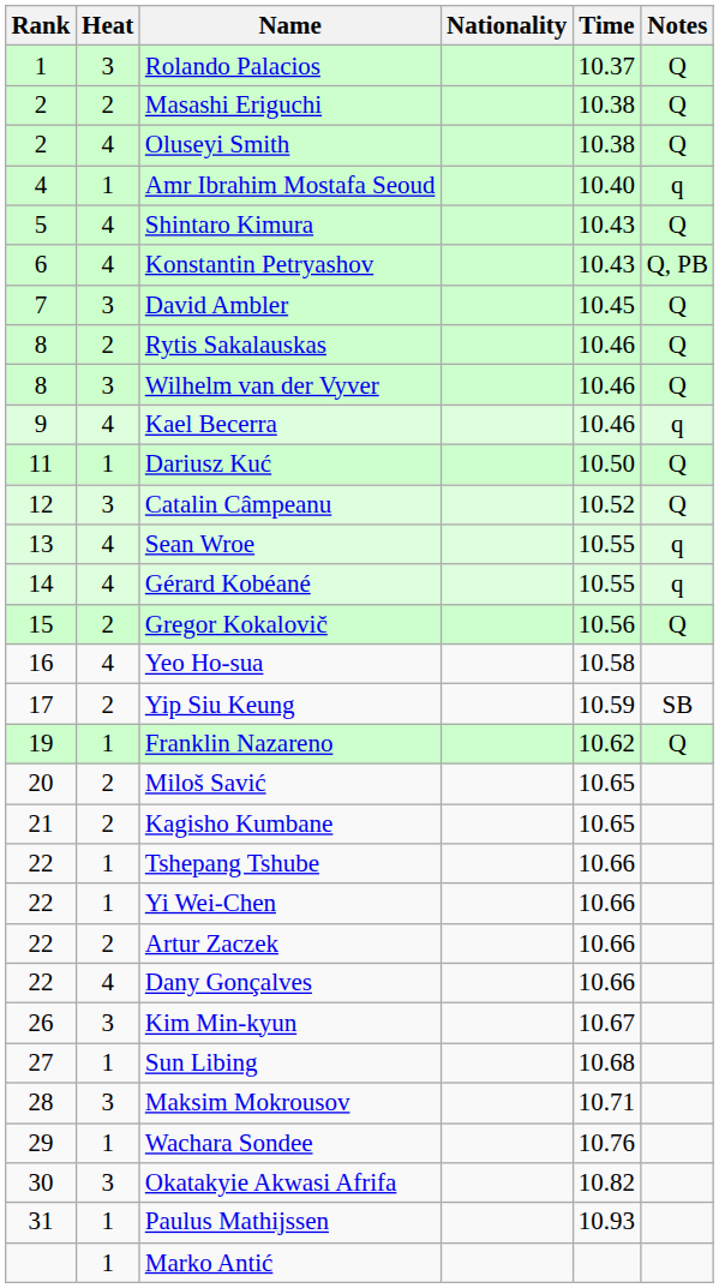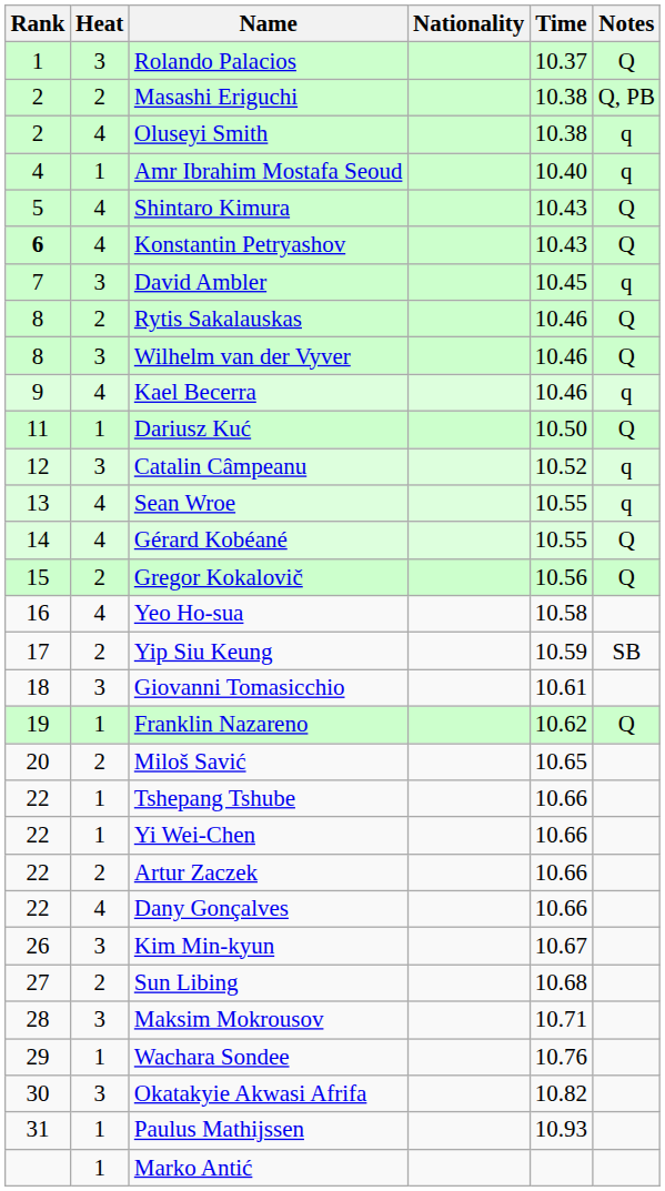 <table class="wikitable sortable" style="text-align:center">
 <tr>
 <th>Rank</th>
 <th>Heat</th>
 <th>Name</th>
 <th>Nationality</th>
 <th>Time</th>
 <th>Notes</th>
 </tr>
 <tr bgcolor=ccffcc>
 <td>1</td>
 <td>3</td>
 <td align=left><a href='#'>Rolando Palacios</a></td>
 <td align=left></td>
 <td>10.37</td>
 <td>Q</td>
 </tr>
 <tr bgcolor=ccffcc>
 <td>2</td>
 <td>2</td>
 <td align=left><a href='#'>Masashi Eriguchi</a></td>
 <td align=left></td>
 <td>10.38</td>
-<td>Q</td>
+<td>Q, PB</td>
 </tr>
 <tr bgcolor=ccffcc>
 <td>2</td>
 <td>4</td>
 <td align=left><a href='#'>Oluseyi Smith</a></td>
 <td align=left></td>
 <td>10.38</td>
-<td>Q</td>
+<td>q</td>
 </tr>
 <tr bgcolor=ccffcc>
 <td>4</td>
 <td>1</td>
 <td align=left><a href='#'>Amr Ibrahim Mostafa Seoud</a></td>
 <td align=left></td>
 <td>10.40</td>
 <td>q</td>
 </tr>
 <tr bgcolor=ccffcc>
 <td>5</td>
 <td>4</td>
 <td align=left><a href='#'>Shintaro Kimura</a></td>
 <td align=left></td>
 <td>10.43</td>
 <td>Q</td>
 </tr>
 <tr bgcolor=ccffcc>
-<td>6</td>
+<td><strong>6</strong></td>
 <td>4</td>
 <td align=left><a href='#'>Konstantin Petryashov</a></td>
 <td align=left></td>
 <td>10.43</td>
-<td>Q, PB</td>
+<td>Q</td>
 </tr>
 <tr bgcolor=ccffcc>
 <td>7</td>
 <td>3</td>
 <td align=left><a href='#'>David Ambler</a></td>
 <td align=left></td>
 <td>10.45</td>
-<td>Q</td>
+<td>q</td>
 </tr>
 <tr bgcolor=ccffcc>
 <td>8</td>
 <td>2</td>
 <td align=left><a href='#'>Rytis Sakalauskas</a></td>
 <td align=left></td>
 <td>10.46</td>
 <td>Q</td>
 </tr>
 <tr bgcolor=ccffcc>
 <td>8</td>
 <td>3</td>
 <td align=left><a href='#'>Wilhelm van der Vyver</a></td>
 <td align=left></td>
 <td>10.46</td>
 <td>Q</td>
 </tr>
 <tr bgcolor=ddffdd>
 <td>9</td>
 <td>4</td>
 <td align=left><a href='#'>Kael Becerra</a></td>
 <td align=left></td>
 <td>10.46</td>
 <td>q</td>
 </tr>
 <tr bgcolor=ccffcc>
 <td>11</td>
 <td>1</td>
 <td align=left><a href='#'>Dariusz Kuć</a></td>
 <td align=left></td>
 <td>10.50</td>
 <td>Q</td>
 </tr>
 <tr bgcolor=ddffdd>
 <td>12</td>
 <td>3</td>
 <td align=left><a href='#'>Catalin Câmpeanu</a></td>
 <td align=left></td>
 <td>10.52</td>
-<td>Q</td>
+<td>q</td>
 </tr>
 <tr bgcolor=ddffdd>
 <td>13</td>
 <td>4</td>
 <td align=left><a href='#'>Sean Wroe</a></td>
 <td align=left></td>
 <td>10.55</td>
 <td>q</td>
 </tr>
 <tr bgcolor=ddffdd>
 <td>14</td>
 <td>4</td>
 <td align=left><a href='#'>Gérard Kobéané</a></td>
 <td align=left></td>
 <td>10.55</td>
-<td>q</td>
+<td>Q</td>
 </tr>
 <tr bgcolor=ccffcc>
 <td>15</td>
 <td>2</td>
 <td align=left><a href='#'>Gregor Kokalovič</a></td>
 <td align=left></td>
 <td>10.56</td>
 <td>Q</td>
 </tr>
 <tr>
 <td>16</td>
 <td>4</td>
 <td align=left><a href='#'>Yeo Ho-sua</a></td>
 <td align=left></td>
 <td>10.58</td>
 <td></td>
 </tr>
 <tr>
 <td>17</td>
 <td>2</td>
 <td align=left><a href='#'>Yip Siu Keung</a></td>
 <td align=left></td>
 <td>10.59</td>
 <td>SB</td>
 </tr>
+<tr>
+<td>18</td>
+<td>3</td>
+<td align=left><a href='#'>Giovanni Tomasicchio</a></td>
+<td align=left></td>
+<td>10.61</td>
+<td></td>
+</tr>
 <tr bgcolor=ccffcc>
 <td>19</td>
 <td>1</td>
 <td align=left><a href='#'>Franklin Nazareno</a></td>
 <td align=left></td>
 <td>10.62</td>
 <td>Q</td>
 </tr>
 <tr>
 <td>20</td>
 <td>2</td>
 <td align=left><a href='#'>Miloš Savić</a></td>
-<td align=left></td>
-<td>10.65</td>
-<td></td>
-</tr>
-<tr>
-<td>21</td>
-<td>2</td>
-<td align=left><a href='#'>Kagisho Kumbane</a></td>
 <td align=left></td>
 <td>10.65</td>
 <td></td>
 </tr>
 <tr>
 <td>22</td>
 <td>1</td>
 <td align=left><a href='#'>Tshepang Tshube</a></td>
 <td align=left></td>
 <td>10.66</td>
 <td></td>
 </tr>
 <tr>
 <td>22</td>
 <td>1</td>
 <td align=left><a href='#'>Yi Wei-Chen</a></td>
 <td align=left></td>
 <td>10.66</td>
 <td></td>
 </tr>
 <tr>
 <td>22</td>
 <td>2</td>
 <td align=left><a href='#'>Artur Zaczek</a></td>
 <td align=left></td>
 <td>10.66</td>
 <td></td>
 </tr>
 <tr>
 <td>22</td>
 <td>4</td>
 <td align=left><a href='#'>Dany Gonçalves</a></td>
 <td align=left></td>
 <td>10.66</td>
 <td></td>
 </tr>
 <tr>
 <td>26</td>
 <td>3</td>
 <td align=left><a href='#'>Kim Min-kyun</a></td>
 <td align=left></td>
 <td>10.67</td>
 <td></td>
 </tr>
 <tr>
 <td>27</td>
-<td>1</td>
+<td>2</td>
 <td align=left><a href='#'>Sun Libing</a></td>
 <td align=left></td>
 <td>10.68</td>
 <td></td>
 </tr>
 <tr>
 <td>28</td>
 <td>3</td>
 <td align=left><a href='#'>Maksim Mokrousov</a></td>
 <td align=left></td>
 <td>10.71</td>
 <td></td>
 </tr>
 <tr>
 <td>29</td>
 <td>1</td>
 <td align=left><a href='#'>Wachara Sondee</a></td>
 <td align=left></td>
 <td>10.76</td>
 <td></td>
 </tr>
 <tr>
 <td>30</td>
 <td>3</td>
 <td align=left><a href='#'>Okatakyie Akwasi Afrifa</a></td>
 <td align=left></td>
 <td>10.82</td>
 <td></td>
 </tr>
 <tr>
 <td>31</td>
 <td>1</td>
 <td align=left><a href='#'>Paulus Mathijssen</a></td>
 <td align=left></td>
 <td>10.93</td>
 <td></td>
 </tr>
 <tr>
 <td></td>
 <td>1</td>
 <td align=left><a href='#'>Marko Antić</a></td>
 <td align=left></td>
 <td></td>
 <td></td>
 </tr>
 </table>
